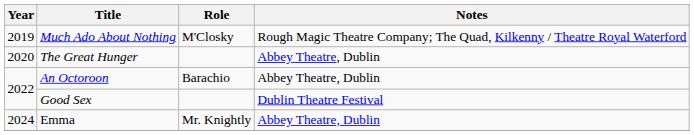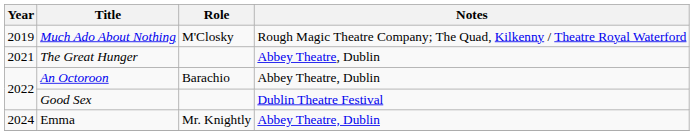 <table class="wikitable sortable">
 <tr>
 <th>Year</th>
 <th>Title</th>
 <th>Role</th>
 <th class="unsortable">Notes</th>
 </tr>
 <tr>
 <td>2019</td>
 <td><em><a href='#'>Much Ado About Nothing</a></em></td>
 <td>M'Closky</td>
 <td>Rough Magic Theatre Company; The Quad, <a href='#'>Kilkenny</a> / <a href='#'>Theatre Royal Waterford</a></td>
 </tr>
 <tr>
-<td>2020</td>
+<td>2021</td>
 <td><em>The Great Hunger</em></td>
 <td></td>
 <td><a href='#'>Abbey Theatre</a>, Dublin</td>
 </tr>
 <tr>
 <td rowspan="2">2022</td>
 <td><em><a href='#'>An Octoroon</a></em></td>
 <td>Barachio</td>
 <td>Abbey Theatre, Dublin</td>
 </tr>
 <tr>
 <td><em>Good Sex</em></td>
 <td></td>
 <td><a href='#'>Dublin Theatre Festival</a></td>
 </tr>
 <tr>
 <td>2024</td>
 <td>Emma</td>
 <td>Mr. Knightly</td>
 <td><a href='#'>Abbey Theatre, Dublin</a></td>
 </tr>
 <tr>
 </tr>
 </table>
